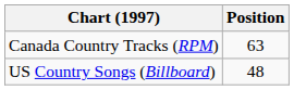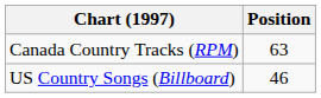 <table class="wikitable sortable">
 <tr>
 <th scope="col">Chart (1997)</th>
 <th scope="col">Position</th>
 </tr>
 <tr>
 <td>Canada Country Tracks (<em><a href='#'>RPM</a></em>)</td>
 <td align="center">63</td>
 </tr>
 <tr>
 <td>US <a href='#'>Country Songs</a> (<em><a href='#'>Billboard</a></em>)</td>
-<td align="center">48</td>
+<td align="center">46</td>
 </tr>
 </table>
